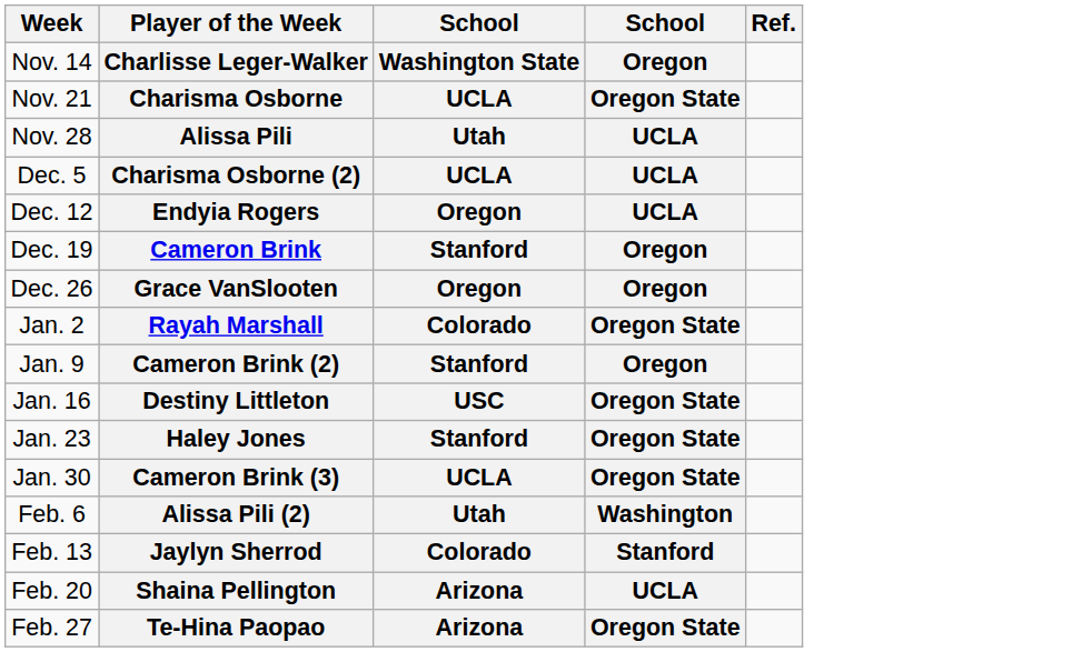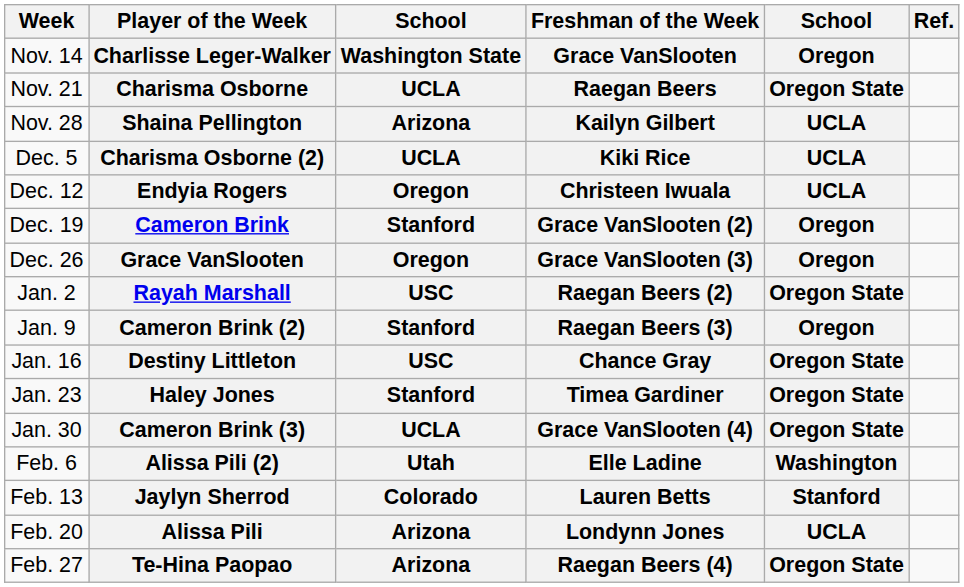 <table class=wikitable style="text-align:center">
 <tr>
 <th>Week</th>
 <th>Player of the Week</th>
 <th>School</th>
+<th>Freshman of the Week</th>
 <th>School</th>
 <th>Ref.</th>
 </tr>
 <tr>
 <td>Nov. 14</td>
 <th>Charlisse Leger-Walker</th>
 <th style=>Washington State</th>
+<th>Grace VanSlooten</th>
 <th style=>Oregon</th>
 <td></td>
 </tr>
 <tr>
 <td>Nov. 21</td>
 <th>Charisma Osborne</th>
 <th style=>UCLA</th>
+<th>Raegan Beers</th>
 <th style=>Oregon State</th>
 <td></td>
 </tr>
 <tr>
 <td>Nov. 28</td>
-<th>Alissa Pili</th>
-<th style=>Utah</th>
+<th>Shaina Pellington</th>
+<th style=>Arizona</th>
+<th>Kailyn Gilbert</th>
 <th style=>UCLA</th>
 <td></td>
 </tr>
 <tr>
 <td>Dec. 5</td>
 <th>Charisma Osborne (2)</th>
 <th style=>UCLA</th>
+<th>Kiki Rice</th>
 <th style=>UCLA</th>
 <td></td>
 </tr>
 <tr>
 <td>Dec. 12</td>
 <th>Endyia Rogers</th>
 <th style=>Oregon</th>
+<th>Christeen Iwuala</th>
 <th style=>UCLA</th>
 <td></td>
 </tr>
 <tr>
 <td>Dec. 19</td>
 <th><a href='#'>Cameron Brink</a></th>
 <th style=>Stanford</th>
+<th>Grace VanSlooten (2)</th>
 <th style=>Oregon</th>
 <td></td>
 </tr>
 <tr>
 <td>Dec. 26</td>
 <th>Grace VanSlooten</th>
 <th style=>Oregon</th>
+<th>Grace VanSlooten (3)</th>
 <th style=>Oregon</th>
 <td></td>
 </tr>
 <tr>
 <td>Jan. 2</td>
 <th><a href='#'>Rayah Marshall</a></th>
-<th style=>Colorado</th>
+<th style=>USC</th>
+<th>Raegan Beers (2)</th>
 <th style=>Oregon State</th>
 <td></td>
 </tr>
 <tr>
 <td>Jan. 9</td>
 <th>Cameron Brink (2)</th>
 <th style=>Stanford</th>
+<th>Raegan Beers (3)</th>
 <th style=>Oregon</th>
 <td></td>
 </tr>
 <tr>
 <td>Jan. 16</td>
 <th>Destiny Littleton</th>
 <th style=>USC</th>
+<th>Chance Gray</th>
 <th style=>Oregon State</th>
 <td></td>
 </tr>
 <tr>
 <td>Jan. 23</td>
 <th>Haley Jones</th>
 <th style=>Stanford</th>
+<th>Timea Gardiner</th>
 <th style=>Oregon State</th>
 <td></td>
 </tr>
 <tr>
 <td>Jan. 30</td>
 <th>Cameron Brink (3)</th>
 <th style=>UCLA</th>
+<th>Grace VanSlooten (4)</th>
 <th style=>Oregon State</th>
 <td></td>
 </tr>
 <tr>
 <td>Feb. 6</td>
 <th>Alissa Pili (2)</th>
 <th style=>Utah</th>
+<th>Elle Ladine</th>
 <th style=>Washington</th>
 <td></td>
 </tr>
 <tr>
 <td>Feb. 13</td>
 <th>Jaylyn Sherrod</th>
 <th style=>Colorado</th>
+<th>Lauren Betts</th>
 <th style=>Stanford</th>
 <td></td>
 </tr>
 <tr>
 <td>Feb. 20</td>
-<th>Shaina Pellington</th>
+<th>Alissa Pili</th>
 <th style=>Arizona</th>
+<th>Londynn Jones</th>
 <th style=>UCLA</th>
 <td></td>
 </tr>
 <tr>
 <td>Feb. 27</td>
 <th>Te-Hina Paopao</th>
 <th style=>Arizona</th>
+<th>Raegan Beers (4)</th>
 <th style=>Oregon State</th>
 <td></td>
 </tr>
 </table>
